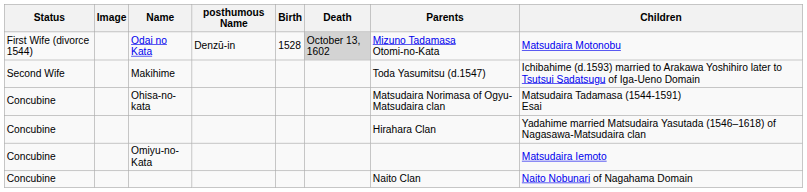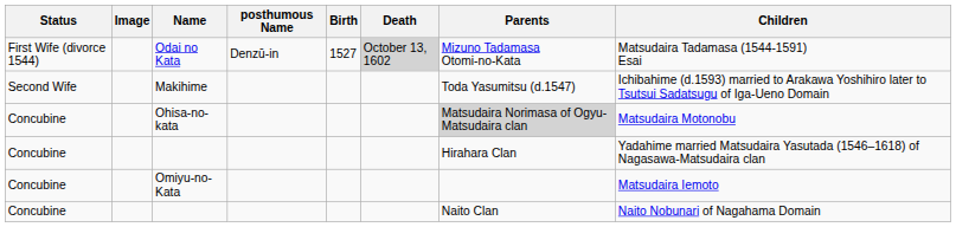 <table class="wikitable">
 <tr>
 <th>Status</th>
 <th>Image</th>
 <th>Name</th>
 <th>posthumous Name</th>
 <th>Birth</th>
 <th>Death</th>
 <th>Parents</th>
 <th>Children</th>
 </tr>
 <tr>
 <td>First Wife (divorce 1544)</td>
 <td></td>
 <td><a href='#'>Odai no Kata</a></td>
 <td>Denzū-in</td>
-<td>1528</td>
+<td>1527</td>
 <td style="background: lightgrey;">October 13, 1602</td>
 <td><a href='#'>Mizuno Tadamasa</a><br>Otomi-no-Kata</td>
-<td><a href='#'>Matsudaira Motonobu</a></td>
+<td>Matsudaira Tadamasa (1544-1591)<br>Esai</td>
 </tr>
 <tr>
 <td>Second Wife</td>
 <td></td>
 <td>Makihime</td>
 <td></td>
 <td></td>
 <td></td>
 <td>Toda Yasumitsu (d.1547)</td>
 <td>Ichibahime (d.1593)	married to Arakawa Yoshihiro later to <a href='#'>Tsutsui Sadatsugu</a> of Iga-Ueno Domain</td>
 </tr>
 <tr>
 <td>Concubine</td>
 <td></td>
 <td>Ohisa-no-kata</td>
 <td></td>
 <td></td>
 <td></td>
-<td>Matsudaira Norimasa of Ogyu-Matsudaira clan</td>
-<td>Matsudaira Tadamasa (1544-1591)<br>Esai</td>
+<td style="background: lightgrey;">Matsudaira Norimasa of Ogyu-Matsudaira clan</td>
+<td><a href='#'>Matsudaira Motonobu</a></td>
 </tr>
 <tr>
 <td>Concubine</td>
 <td></td>
 <td></td>
 <td></td>
 <td></td>
 <td></td>
 <td>Hirahara Clan</td>
 <td>Yadahime married Matsudaira Yasutada (1546–1618) of Nagasawa-Matsudaira clan</td>
 </tr>
 <tr>
 <td>Concubine</td>
 <td></td>
 <td>Omiyu-no-Kata</td>
 <td></td>
 <td></td>
 <td></td>
 <td></td>
 <td><a href='#'>Matsudaira Iemoto</a></td>
 </tr>
 <tr>
 <td>Concubine</td>
 <td></td>
 <td></td>
 <td></td>
 <td></td>
 <td></td>
 <td>Naito Clan</td>
 <td><a href='#'>Naito Nobunari</a> of Nagahama Domain</td>
 </tr>
 </table>
